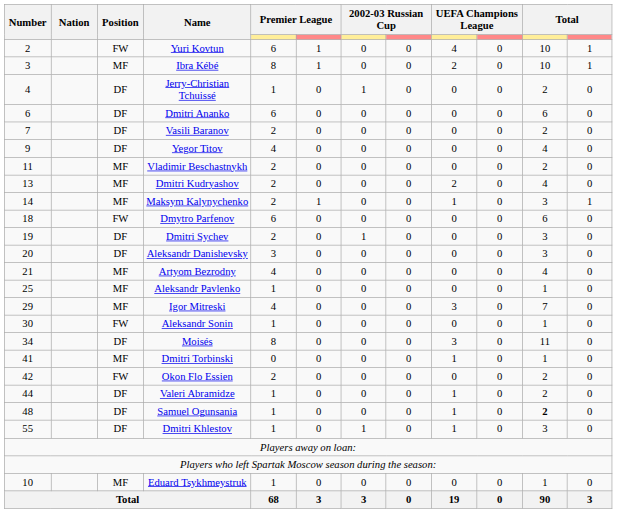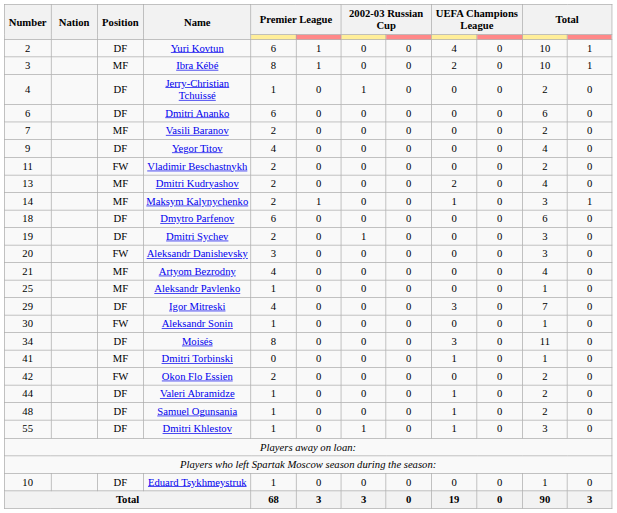 <table class="wikitable" style="font-size: 95%; text-align: center;">
 <tr>
 <th rowspan=2 width=60>Number</th>
 <th rowspan=2 width=60>Nation</th>
 <th rowspan=2 width=60>Position</th>
 <th rowspan=2 width=150>Name</th>
 <th colspan=2>Premier League</th>
 <th colspan=2>2002-03 Russian Cup</th>
 <th colspan=2>UEFA Champions League</th>
 <th colspan=2>Total</th>
 </tr>
 <tr>
 <th style="width:60px; background:#fe9;"></th>
 <th style="width:60px; background:#ff8888;"></th>
 <th style="width:60px; background:#fe9;"></th>
 <th style="width:60px; background:#ff8888;"></th>
 <th style="width:60px; background:#fe9;"></th>
 <th style="width:60px; background:#ff8888;"></th>
 <th style="width:60px; background:#fe9;"></th>
 <th style="width:60px; background:#ff8888;"></th>
 </tr>
 <tr>
 <td>2</td>
 <td></td>
-<td>FW</td>
+<td>DF</td>
 <td><a href='#'>Yuri Kovtun</a></td>
 <td>6</td>
 <td>1</td>
 <td>0</td>
 <td>0</td>
 <td>4</td>
 <td>0</td>
 <td>10</td>
 <td>1</td>
 </tr>
 <tr>
 <td>3</td>
 <td></td>
 <td>MF</td>
 <td><a href='#'>Ibra Kébé</a></td>
 <td>8</td>
 <td>1</td>
 <td>0</td>
 <td>0</td>
 <td>2</td>
 <td>0</td>
 <td>10</td>
 <td>1</td>
 </tr>
 <tr>
 <td>4</td>
 <td></td>
 <td>DF</td>
 <td><a href='#'>Jerry-Christian Tchuissé</a></td>
 <td>1</td>
 <td>0</td>
 <td>1</td>
 <td>0</td>
 <td>0</td>
 <td>0</td>
 <td>2</td>
 <td>0</td>
 </tr>
 <tr>
 <td>6</td>
 <td></td>
 <td>DF</td>
 <td><a href='#'>Dmitri Ananko</a></td>
 <td>6</td>
 <td>0</td>
 <td>0</td>
 <td>0</td>
 <td>0</td>
 <td>0</td>
 <td>6</td>
 <td>0</td>
 </tr>
 <tr>
 <td>7</td>
 <td></td>
-<td>DF</td>
+<td>MF</td>
 <td><a href='#'>Vasili Baranov</a></td>
 <td>2</td>
 <td>0</td>
 <td>0</td>
 <td>0</td>
 <td>0</td>
 <td>0</td>
 <td>2</td>
 <td>0</td>
 </tr>
 <tr>
 <td>9</td>
 <td></td>
 <td>DF</td>
 <td><a href='#'>Yegor Titov</a></td>
 <td>4</td>
 <td>0</td>
 <td>0</td>
 <td>0</td>
 <td>0</td>
 <td>0</td>
 <td>4</td>
 <td>0</td>
 </tr>
 <tr>
 <td>11</td>
 <td></td>
-<td>MF</td>
+<td>FW</td>
 <td><a href='#'>Vladimir Beschastnykh</a></td>
 <td>2</td>
 <td>0</td>
 <td>0</td>
 <td>0</td>
 <td>0</td>
 <td>0</td>
 <td>2</td>
 <td>0</td>
 </tr>
 <tr>
 <td>13</td>
 <td></td>
 <td>MF</td>
 <td><a href='#'>Dmitri Kudryashov</a></td>
 <td>2</td>
 <td>0</td>
 <td>0</td>
 <td>0</td>
 <td>2</td>
 <td>0</td>
 <td>4</td>
 <td>0</td>
 </tr>
 <tr>
 <td>14</td>
 <td></td>
 <td>MF</td>
 <td><a href='#'>Maksym Kalynychenko</a></td>
 <td>2</td>
 <td>1</td>
 <td>0</td>
 <td>0</td>
 <td>1</td>
 <td>0</td>
 <td>3</td>
 <td>1</td>
 </tr>
 <tr>
 <td>18</td>
 <td></td>
-<td>FW</td>
+<td>DF</td>
 <td><a href='#'>Dmytro Parfenov</a></td>
 <td>6</td>
 <td>0</td>
 <td>0</td>
 <td>0</td>
 <td>0</td>
 <td>0</td>
 <td>6</td>
 <td>0</td>
 </tr>
 <tr>
 <td>19</td>
 <td></td>
 <td>DF</td>
 <td><a href='#'>Dmitri Sychev</a></td>
 <td>2</td>
 <td>0</td>
 <td>1</td>
 <td>0</td>
 <td>0</td>
 <td>0</td>
 <td>3</td>
 <td>0</td>
 </tr>
 <tr>
 <td>20</td>
 <td></td>
-<td>DF</td>
+<td>FW</td>
 <td><a href='#'>Aleksandr Danishevsky</a></td>
 <td>3</td>
 <td>0</td>
 <td>0</td>
 <td>0</td>
 <td>0</td>
 <td>0</td>
 <td>3</td>
 <td>0</td>
 </tr>
 <tr>
 <td>21</td>
 <td></td>
 <td>MF</td>
 <td><a href='#'>Artyom Bezrodny</a></td>
 <td>4</td>
 <td>0</td>
 <td>0</td>
 <td>0</td>
 <td>0</td>
 <td>0</td>
 <td>4</td>
 <td>0</td>
 </tr>
 <tr>
 <td>25</td>
 <td></td>
 <td>MF</td>
 <td><a href='#'>Aleksandr Pavlenko</a></td>
 <td>1</td>
 <td>0</td>
 <td>0</td>
 <td>0</td>
 <td>0</td>
 <td>0</td>
 <td>1</td>
 <td>0</td>
 </tr>
 <tr>
 <td>29</td>
 <td></td>
-<td>MF</td>
+<td>DF</td>
 <td><a href='#'>Igor Mitreski</a></td>
 <td>4</td>
 <td>0</td>
 <td>0</td>
 <td>0</td>
 <td>3</td>
 <td>0</td>
 <td>7</td>
 <td>0</td>
 </tr>
 <tr>
 <td>30</td>
 <td></td>
 <td>FW</td>
 <td><a href='#'>Aleksandr Sonin</a></td>
 <td>1</td>
 <td>0</td>
 <td>0</td>
 <td>0</td>
 <td>0</td>
 <td>0</td>
 <td>1</td>
 <td>0</td>
 </tr>
 <tr>
 <td>34</td>
 <td></td>
 <td>DF</td>
 <td><a href='#'>Moisés</a></td>
 <td>8</td>
 <td>0</td>
 <td>0</td>
 <td>0</td>
 <td>3</td>
 <td>0</td>
 <td>11</td>
 <td>0</td>
 </tr>
 <tr>
 <td>41</td>
 <td></td>
 <td>MF</td>
 <td><a href='#'>Dmitri Torbinski</a></td>
 <td>0</td>
 <td>0</td>
 <td>0</td>
 <td>0</td>
 <td>1</td>
 <td>0</td>
 <td>1</td>
 <td>0</td>
 </tr>
 <tr>
 <td>42</td>
 <td></td>
 <td>FW</td>
 <td><a href='#'>Okon Flo Essien</a></td>
 <td>2</td>
 <td>0</td>
 <td>0</td>
 <td>0</td>
 <td>0</td>
 <td>0</td>
 <td>2</td>
 <td>0</td>
 </tr>
 <tr>
 <td>44</td>
 <td></td>
 <td>DF</td>
 <td><a href='#'>Valeri Abramidze</a></td>
 <td>1</td>
 <td>0</td>
 <td>0</td>
 <td>0</td>
 <td>1</td>
 <td>0</td>
 <td>2</td>
 <td>0</td>
 </tr>
 <tr>
 <td>48</td>
 <td></td>
 <td>DF</td>
 <td><a href='#'>Samuel Ogunsania</a></td>
 <td>1</td>
 <td>0</td>
 <td>0</td>
 <td>0</td>
 <td>1</td>
 <td>0</td>
-<td><strong>2</strong></td>
+<td>2</td>
 <td>0</td>
 </tr>
 <tr>
 <td>55</td>
 <td></td>
 <td>DF</td>
 <td><a href='#'>Dmitri Khlestov</a></td>
 <td>1</td>
 <td>0</td>
 <td>1</td>
 <td>0</td>
 <td>1</td>
 <td>0</td>
 <td>3</td>
 <td>0</td>
 </tr>
 <tr>
 <td colspan="14"><em>Players away on loan:</em></td>
 </tr>
 <tr>
 <td colspan="14"><em>Players who left Spartak Moscow season during the season:</em></td>
 </tr>
 <tr>
 <td>10</td>
 <td></td>
-<td>MF</td>
+<td>DF</td>
 <td><a href='#'>Eduard Tsykhmeystruk</a></td>
 <td>1</td>
 <td>0</td>
 <td>0</td>
 <td>0</td>
 <td>0</td>
 <td>0</td>
 <td>1</td>
 <td>0</td>
 </tr>
 <tr>
 <th colspan=4>Total</th>
 <th>68</th>
 <th>3</th>
 <th>3</th>
 <th>0</th>
 <th>19</th>
 <th>0</th>
 <th>90</th>
 <th>3</th>
 </tr>
 </table>
